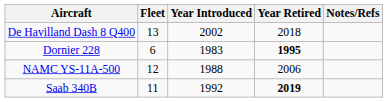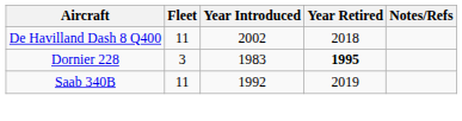 <table class="wikitable" style="margin:1em auto; border-collapse:collapse;text-align:center">
 <tr>
 <th>Aircraft</th>
 <th>Fleet</th>
 <th>Year Introduced</th>
 <th>Year Retired</th>
 <th>Notes/Refs</th>
 </tr>
 <tr>
 <td><a href='#'>De Havilland Dash 8 Q400</a></td>
-<td>13</td>
+<td>11</td>
 <td>2002</td>
 <td>2018</td>
 <td></td>
 </tr>
 <tr>
 <td><a href='#'>Dornier 228</a></td>
-<td>6</td>
+<td>3</td>
 <td>1983</td>
 <td><strong>1995</strong></td>
-<td></td>
-</tr>
-<tr>
-<td><a href='#'>NAMC YS-11A-500</a></td>
-<td>12</td>
-<td>1988</td>
-<td>2006</td>
 <td></td>
 </tr>
 <tr>
 <td><a href='#'>Saab 340B</a></td>
 <td>11</td>
 <td>1992</td>
-<td><strong>2019</strong></td>
+<td>2019</td>
 <td></td>
 </tr>
 </table>
